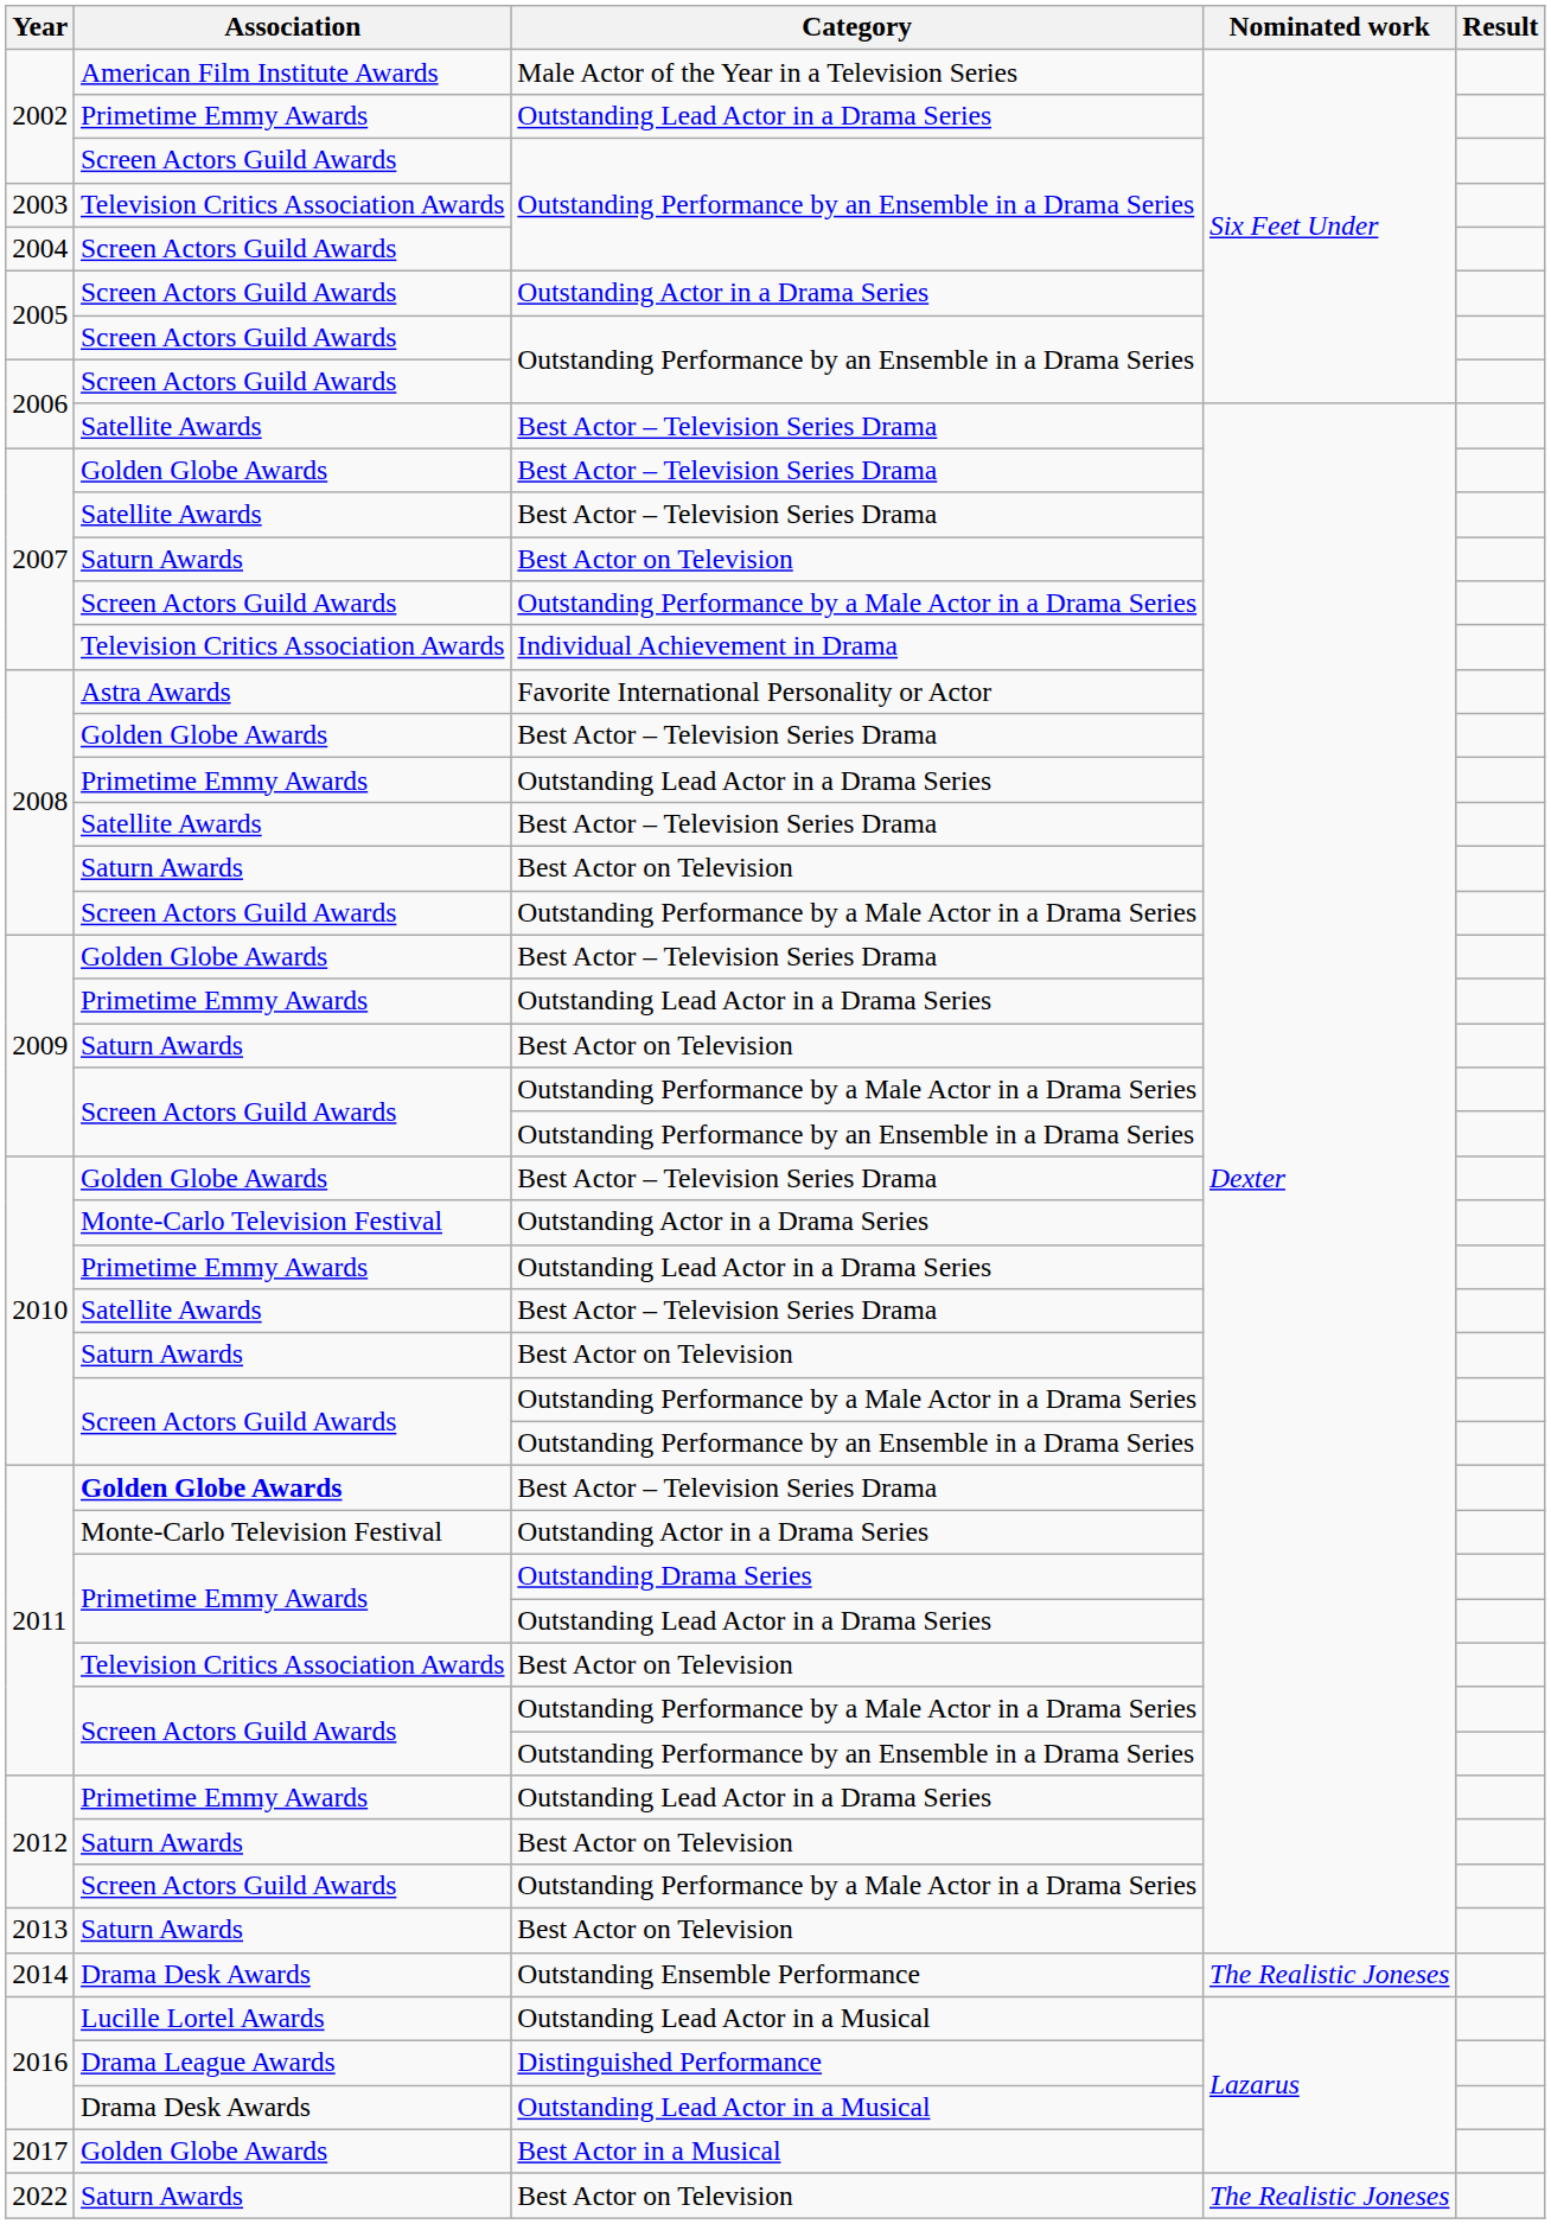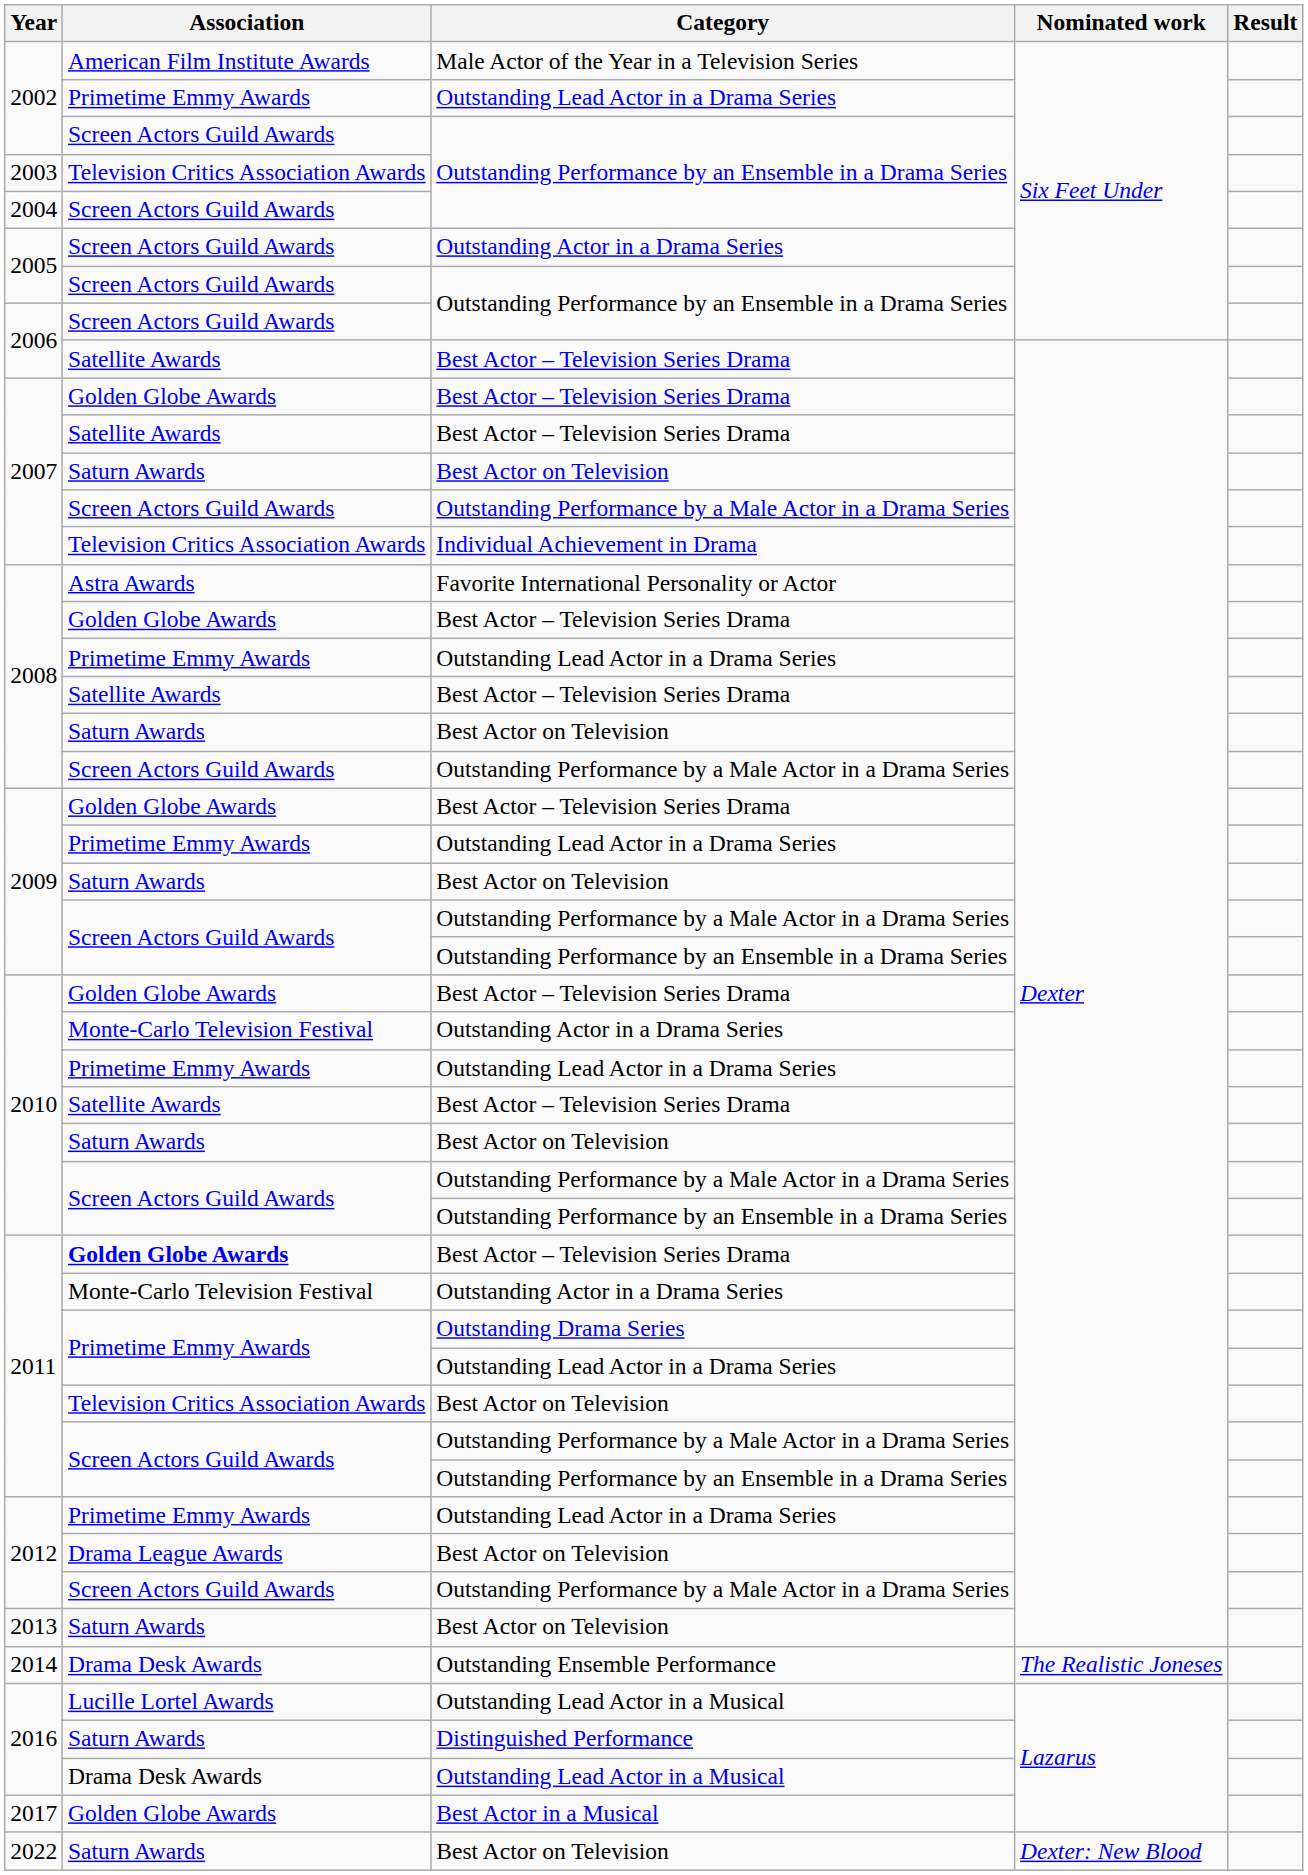 <table class="wikitable sortable">
 <tr>
 <th>Year</th>
 <th>Association</th>
 <th>Category</th>
 <th>Nominated work</th>
 <th>Result</th>
 </tr>
 <tr>
 <td rowspan="3">2002</td>
 <td><a href='#'>American Film Institute Awards</a></td>
 <td>Male Actor of the Year in a Television Series</td>
 <td rowspan="8"><em><a href='#'>Six Feet Under</a></em></td>
 <td></td>
 </tr>
 <tr>
 <td><a href='#'>Primetime Emmy Awards</a></td>
 <td><a href='#'>Outstanding Lead Actor in a Drama Series</a></td>
 <td></td>
 </tr>
 <tr>
 <td><a href='#'>Screen Actors Guild Awards</a></td>
 <td rowspan="3"><a href='#'>Outstanding Performance by an Ensemble in a Drama Series</a></td>
 <td></td>
 </tr>
 <tr>
 <td>2003</td>
 <td><a href='#'>Television Critics Association Awards</a></td>
 <td></td>
 </tr>
 <tr>
 <td>2004</td>
 <td><a href='#'>Screen Actors Guild Awards</a></td>
 <td></td>
 </tr>
 <tr>
 <td rowspan="2">2005</td>
 <td><a href='#'>Screen Actors Guild Awards</a></td>
 <td><a href='#'>Outstanding Actor in a Drama Series</a></td>
 <td></td>
 </tr>
 <tr>
 <td><a href='#'>Screen Actors Guild Awards</a></td>
 <td rowspan="2">Outstanding Performance by an Ensemble in a Drama Series</td>
 <td></td>
 </tr>
 <tr>
 <td rowspan="2">2006</td>
 <td><a href='#'>Screen Actors Guild Awards</a></td>
 <td></td>
 </tr>
 <tr>
 <td><a href='#'>Satellite Awards</a></td>
 <td><a href='#'>Best Actor – Television Series Drama</a></td>
 <td rowspan="35"><em><a href='#'>Dexter</a></em></td>
 <td></td>
 </tr>
 <tr>
 <td rowspan="5">2007</td>
 <td><a href='#'>Golden Globe Awards</a></td>
 <td><a href='#'>Best Actor – Television Series Drama</a></td>
 <td></td>
 </tr>
 <tr>
 <td><a href='#'>Satellite Awards</a></td>
 <td>Best Actor – Television Series Drama</td>
 <td></td>
 </tr>
 <tr>
 <td><a href='#'>Saturn Awards</a></td>
 <td><a href='#'>Best Actor on Television</a></td>
 <td></td>
 </tr>
 <tr>
 <td><a href='#'>Screen Actors Guild Awards</a></td>
 <td><a href='#'>Outstanding Performance by a Male Actor in a Drama Series</a></td>
 <td></td>
 </tr>
 <tr>
 <td><a href='#'>Television Critics Association Awards</a></td>
 <td><a href='#'>Individual Achievement in Drama</a></td>
 <td></td>
 </tr>
 <tr>
 <td rowspan="6">2008</td>
 <td><a href='#'>Astra Awards</a></td>
 <td>Favorite International Personality or Actor</td>
 <td></td>
 </tr>
 <tr>
 <td><a href='#'>Golden Globe Awards</a></td>
 <td>Best Actor – Television Series Drama</td>
 <td></td>
 </tr>
 <tr>
 <td><a href='#'>Primetime Emmy Awards</a></td>
 <td>Outstanding Lead Actor in a Drama Series</td>
 <td></td>
 </tr>
 <tr>
 <td><a href='#'>Satellite Awards</a></td>
 <td>Best Actor – Television Series Drama</td>
 <td></td>
 </tr>
 <tr>
 <td><a href='#'>Saturn Awards</a></td>
 <td>Best Actor on Television</td>
 <td></td>
 </tr>
 <tr>
 <td><a href='#'>Screen Actors Guild Awards</a></td>
 <td>Outstanding Performance by a Male Actor in a Drama Series</td>
 <td></td>
 </tr>
 <tr>
 <td rowspan="5">2009</td>
 <td><a href='#'>Golden Globe Awards</a></td>
 <td>Best Actor – Television Series Drama</td>
 <td></td>
 </tr>
 <tr>
 <td><a href='#'>Primetime Emmy Awards</a></td>
 <td>Outstanding Lead Actor in a Drama Series</td>
 <td></td>
 </tr>
 <tr>
 <td><a href='#'>Saturn Awards</a></td>
 <td>Best Actor on Television</td>
 <td></td>
 </tr>
 <tr>
 <td rowspan="2"><a href='#'>Screen Actors Guild Awards</a></td>
 <td>Outstanding Performance by a Male Actor in a Drama Series</td>
 <td></td>
 </tr>
 <tr>
 <td>Outstanding Performance by an Ensemble in a Drama Series</td>
 <td></td>
 </tr>
 <tr>
 <td rowspan="7">2010</td>
 <td><a href='#'>Golden Globe Awards</a></td>
 <td>Best Actor – Television Series Drama</td>
 <td></td>
 </tr>
 <tr>
 <td><a href='#'>Monte-Carlo Television Festival</a></td>
 <td>Outstanding Actor in a Drama Series</td>
 <td></td>
 </tr>
 <tr>
 <td><a href='#'>Primetime Emmy Awards</a></td>
 <td>Outstanding Lead Actor in a Drama Series</td>
 <td></td>
 </tr>
 <tr>
 <td><a href='#'>Satellite Awards</a></td>
 <td>Best Actor – Television Series Drama</td>
 <td></td>
 </tr>
 <tr>
 <td><a href='#'>Saturn Awards</a></td>
 <td>Best Actor on Television</td>
 <td></td>
 </tr>
 <tr>
 <td rowspan="2"><a href='#'>Screen Actors Guild Awards</a></td>
 <td>Outstanding Performance by a Male Actor in a Drama Series</td>
 <td></td>
 </tr>
 <tr>
 <td>Outstanding Performance by an Ensemble in a Drama Series</td>
 <td></td>
 </tr>
 <tr>
 <td rowspan="7">2011</td>
 <td><strong><a href='#'>Golden Globe Awards</a></strong></td>
 <td>Best Actor – Television Series Drama</td>
 <td></td>
 </tr>
 <tr>
 <td>Monte-Carlo Television Festival</td>
 <td>Outstanding Actor in a Drama Series</td>
 <td></td>
 </tr>
 <tr>
 <td rowspan="2"><a href='#'>Primetime Emmy Awards</a></td>
 <td><a href='#'>Outstanding Drama Series</a></td>
 <td></td>
 </tr>
 <tr>
 <td>Outstanding Lead Actor in a Drama Series</td>
 <td></td>
 </tr>
 <tr>
 <td><a href='#'>Television Critics Association Awards</a></td>
 <td>Best Actor on Television</td>
 <td></td>
 </tr>
 <tr>
 <td rowspan="2"><a href='#'>Screen Actors Guild Awards</a></td>
 <td>Outstanding Performance by a Male Actor in a Drama Series</td>
 <td></td>
 </tr>
 <tr>
 <td>Outstanding Performance by an Ensemble in a Drama Series</td>
 <td></td>
 </tr>
 <tr>
 <td rowspan="3">2012</td>
 <td><a href='#'>Primetime Emmy Awards</a></td>
 <td>Outstanding Lead Actor in a Drama Series</td>
 <td></td>
 </tr>
 <tr>
-<td><a href='#'>Saturn Awards</a></td>
+<td><a href='#'>Drama League Awards</a></td>
 <td>Best Actor on Television</td>
 <td></td>
 </tr>
 <tr>
 <td><a href='#'>Screen Actors Guild Awards</a></td>
 <td>Outstanding Performance by a Male Actor in a Drama Series</td>
 <td></td>
 </tr>
 <tr>
 <td>2013</td>
 <td><a href='#'>Saturn Awards</a></td>
 <td>Best Actor on Television</td>
 <td></td>
 </tr>
 <tr>
 <td>2014</td>
 <td><a href='#'>Drama Desk Awards</a></td>
 <td>Outstanding Ensemble Performance</td>
 <td><em><a href='#'>The Realistic Joneses</a></em></td>
 <td></td>
 </tr>
 <tr>
 <td rowspan="3">2016</td>
 <td><a href='#'>Lucille Lortel Awards</a></td>
 <td>Outstanding Lead Actor in a Musical</td>
 <td rowspan="4"><em><a href='#'>Lazarus</a></em></td>
 <td></td>
 </tr>
 <tr>
-<td><a href='#'>Drama League Awards</a></td>
+<td><a href='#'>Saturn Awards</a></td>
 <td><a href='#'>Distinguished Performance</a></td>
 <td></td>
 </tr>
 <tr>
 <td>Drama Desk Awards</td>
 <td><a href='#'>Outstanding Lead Actor in a Musical</a></td>
 <td></td>
 </tr>
 <tr>
 <td>2017</td>
 <td><a href='#'>Golden Globe Awards</a></td>
 <td><a href='#'>Best Actor in a Musical</a></td>
 <td></td>
 </tr>
 <tr>
 <td>2022</td>
 <td><a href='#'>Saturn Awards</a></td>
 <td>Best Actor on Television</td>
-<td><em><a href='#'>The Realistic Joneses</a></em></td>
+<td><em><a href='#'>Dexter: New Blood</a></em></td>
 <td></td>
 </tr>
 </table>
